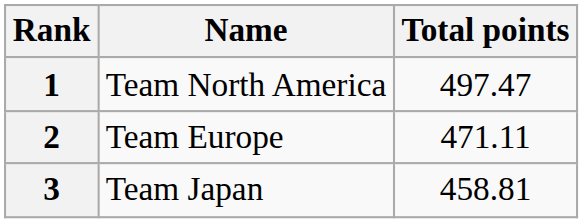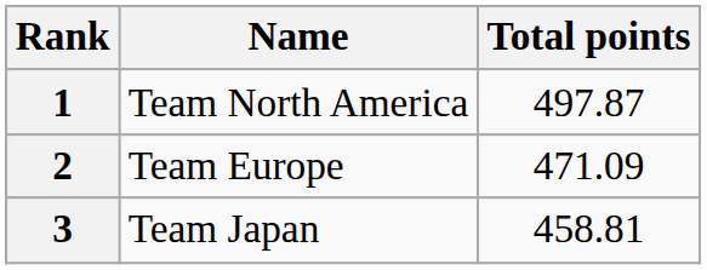 <table class="wikitable sortable">
 <tr>
 <th>Rank</th>
 <th>Name</th>
 <th>Total points</th>
 </tr>
 <tr>
 <th>1</th>
 <td>Team North America</td>
-<td align="center">497.47</td>
+<td align="center">497.87</td>
 </tr>
 <tr>
 <th>2</th>
 <td>Team Europe</td>
-<td align="center">471.11</td>
+<td align="center">471.09</td>
 </tr>
 <tr>
 <th>3</th>
 <td>Team Japan</td>
 <td align="center">458.81</td>
 </tr>
 </table>
